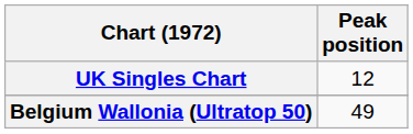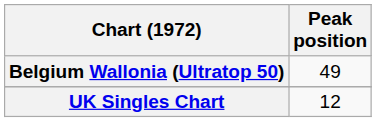 <table class="wikitable sortable plainrowheaders" style="text-align:center">
 <tr>
 <th scope="col">Chart (1972)</th>
 <th scope="col">Peak<br>position</th>
 </tr>
 <tr>
-<th scope="row"><a href='#'>UK Singles Chart</a></th>
-<td align="center">12</td>
+<th scope="row">Belgium <a href='#'>Wallonia</a> (<a href='#'>Ultratop 50</a>)</th>
+<td align="center">49</td>
 </tr>
 <tr>
 </tr>
 <tr>
-<th scope="row">Belgium <a href='#'>Wallonia</a> (<a href='#'>Ultratop 50</a>)</th>
-<td align="center">49</td>
+<th scope="row"><a href='#'>UK Singles Chart</a></th>
+<td align="center">12</td>
 </tr>
 </table>
